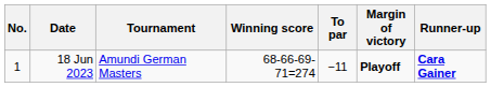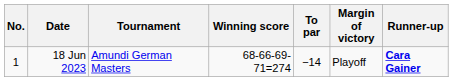 <table class="wikitable " style="font-size:95%;">
 <tr>
 <th>No.</th>
 <th>Date</th>
 <th>Tournament</th>
 <th>Winning score</th>
 <th>To par</th>
 <th>Margin of<br>victory</th>
 <th>Runner-up</th>
 </tr>
 <tr>
 <td align=center>1</td>
 <td align=right>18 Jun <a href='#'>2023</a></td>
 <td><a href='#'>Amundi German Masters</a></td>
 <td align=right>68-66-69-71=274</td>
-<td align=center>−11</td>
-<td><strong>Playoff</strong></td>
+<td align=center>−14</td>
+<td>Playoff</td>
 <td><strong> <a href='#'>Cara Gainer</a></strong></td>
 </tr>
 </table>
